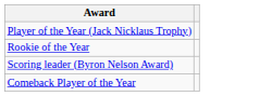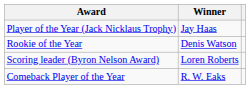 <table class="wikitable">
 <tr>
 <th>Award</th>
+<th>Winner</th>
 <th></th>
 </tr>
 <tr>
 <td><a href='#'>Player of the Year (Jack Nicklaus Trophy)</a></td>
+<td> <a href='#'>Jay Haas</a></td>
 <td></td>
 </tr>
 <tr>
 <td><a href='#'>Rookie of the Year</a></td>
+<td> <a href='#'>Denis Watson</a></td>
 <td></td>
 </tr>
 <tr>
 <td><a href='#'>Scoring leader (Byron Nelson Award)</a></td>
+<td> <a href='#'>Loren Roberts</a></td>
 <td></td>
 </tr>
 <tr>
 <td><a href='#'>Comeback Player of the Year</a></td>
+<td> <a href='#'>R. W. Eaks</a></td>
 <td></td>
 </tr>
 </table>
